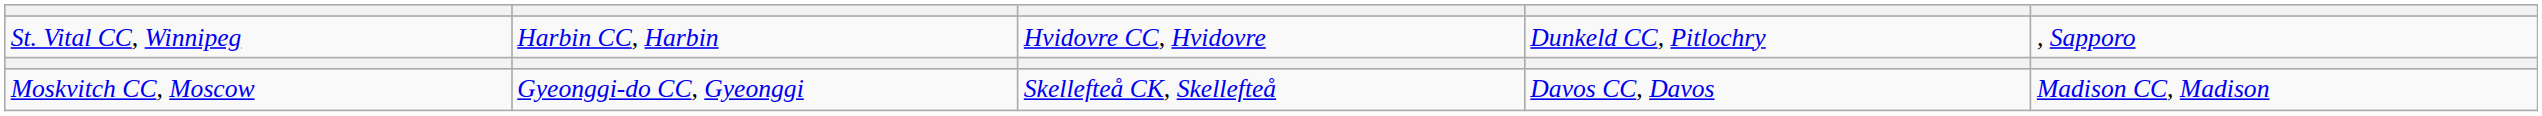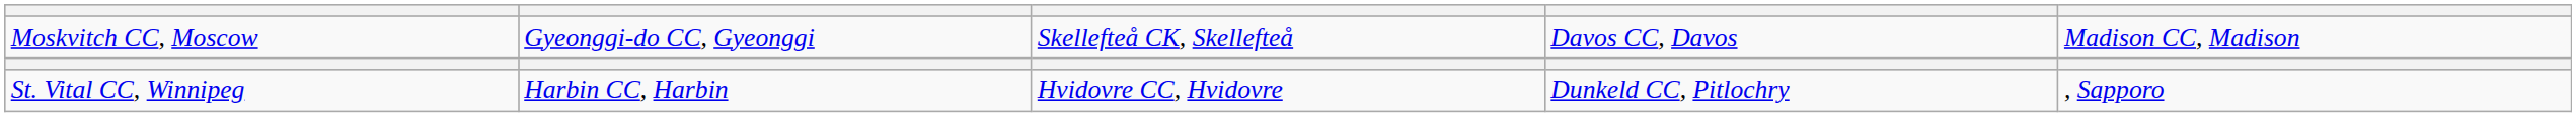 <table class="wikitable" style="width:100%">
+<tr>
+<th style="width:20%"></th>
+<th style="width:20%"></th>
+<th style="width:20%"></th>
+<th style="width:20%"></th>
+<th style="width:20%"></th>
+</tr>
+<tr style="text-align:top">
+<td><em><a href='#'>Moskvitch CC</a>, <a href='#'>Moscow</a></em> </td>
+<td><em><a href='#'>Gyeonggi-do CC</a>, <a href='#'>Gyeonggi</a></em> </td>
+<td><em><a href='#'>Skellefteå CK</a>, <a href='#'>Skellefteå</a></em> </td>
+<td><em><a href='#'>Davos CC</a>, <a href='#'>Davos</a></em> </td>
+<td><em><a href='#'>Madison CC</a>, <a href='#'>Madison</a></em> </td>
+</tr>
 <tr>
 <th style="width:20%"></th>
 <th style="width:20%"></th>
 <th style="width:20%"></th>
 <th style="width:20%"></th>
 <th style="width:20%"></th>
 </tr>
 <tr style="text-align:top">
 <td><em><a href='#'>St. Vital CC</a>, <a href='#'>Winnipeg</a></em> </td>
 <td><em><a href='#'>Harbin CC</a>, <a href='#'>Harbin</a></em> </td>
 <td><em><a href='#'>Hvidovre CC</a>, <a href='#'>Hvidovre</a></em> </td>
 <td><em><a href='#'>Dunkeld CC</a>, <a href='#'>Pitlochry</a></em> </td>
 <td><em>, <a href='#'>Sapporo</a></em> </td>
 </tr>
-<tr>
-<th style="width:20%"></th>
-<th style="width:20%"></th>
-<th style="width:20%"></th>
-<th style="width:20%"></th>
-<th style="width:20%"></th>
-</tr>
-<tr style="text-align:top">
-<td><em><a href='#'>Moskvitch CC</a>, <a href='#'>Moscow</a></em> </td>
-<td><em><a href='#'>Gyeonggi-do CC</a>, <a href='#'>Gyeonggi</a></em> </td>
-<td><em><a href='#'>Skellefteå CK</a>, <a href='#'>Skellefteå</a></em> </td>
-<td><em><a href='#'>Davos CC</a>, <a href='#'>Davos</a></em> </td>
-<td><em><a href='#'>Madison CC</a>, <a href='#'>Madison</a></em> </td>
-</tr>
 </table>
